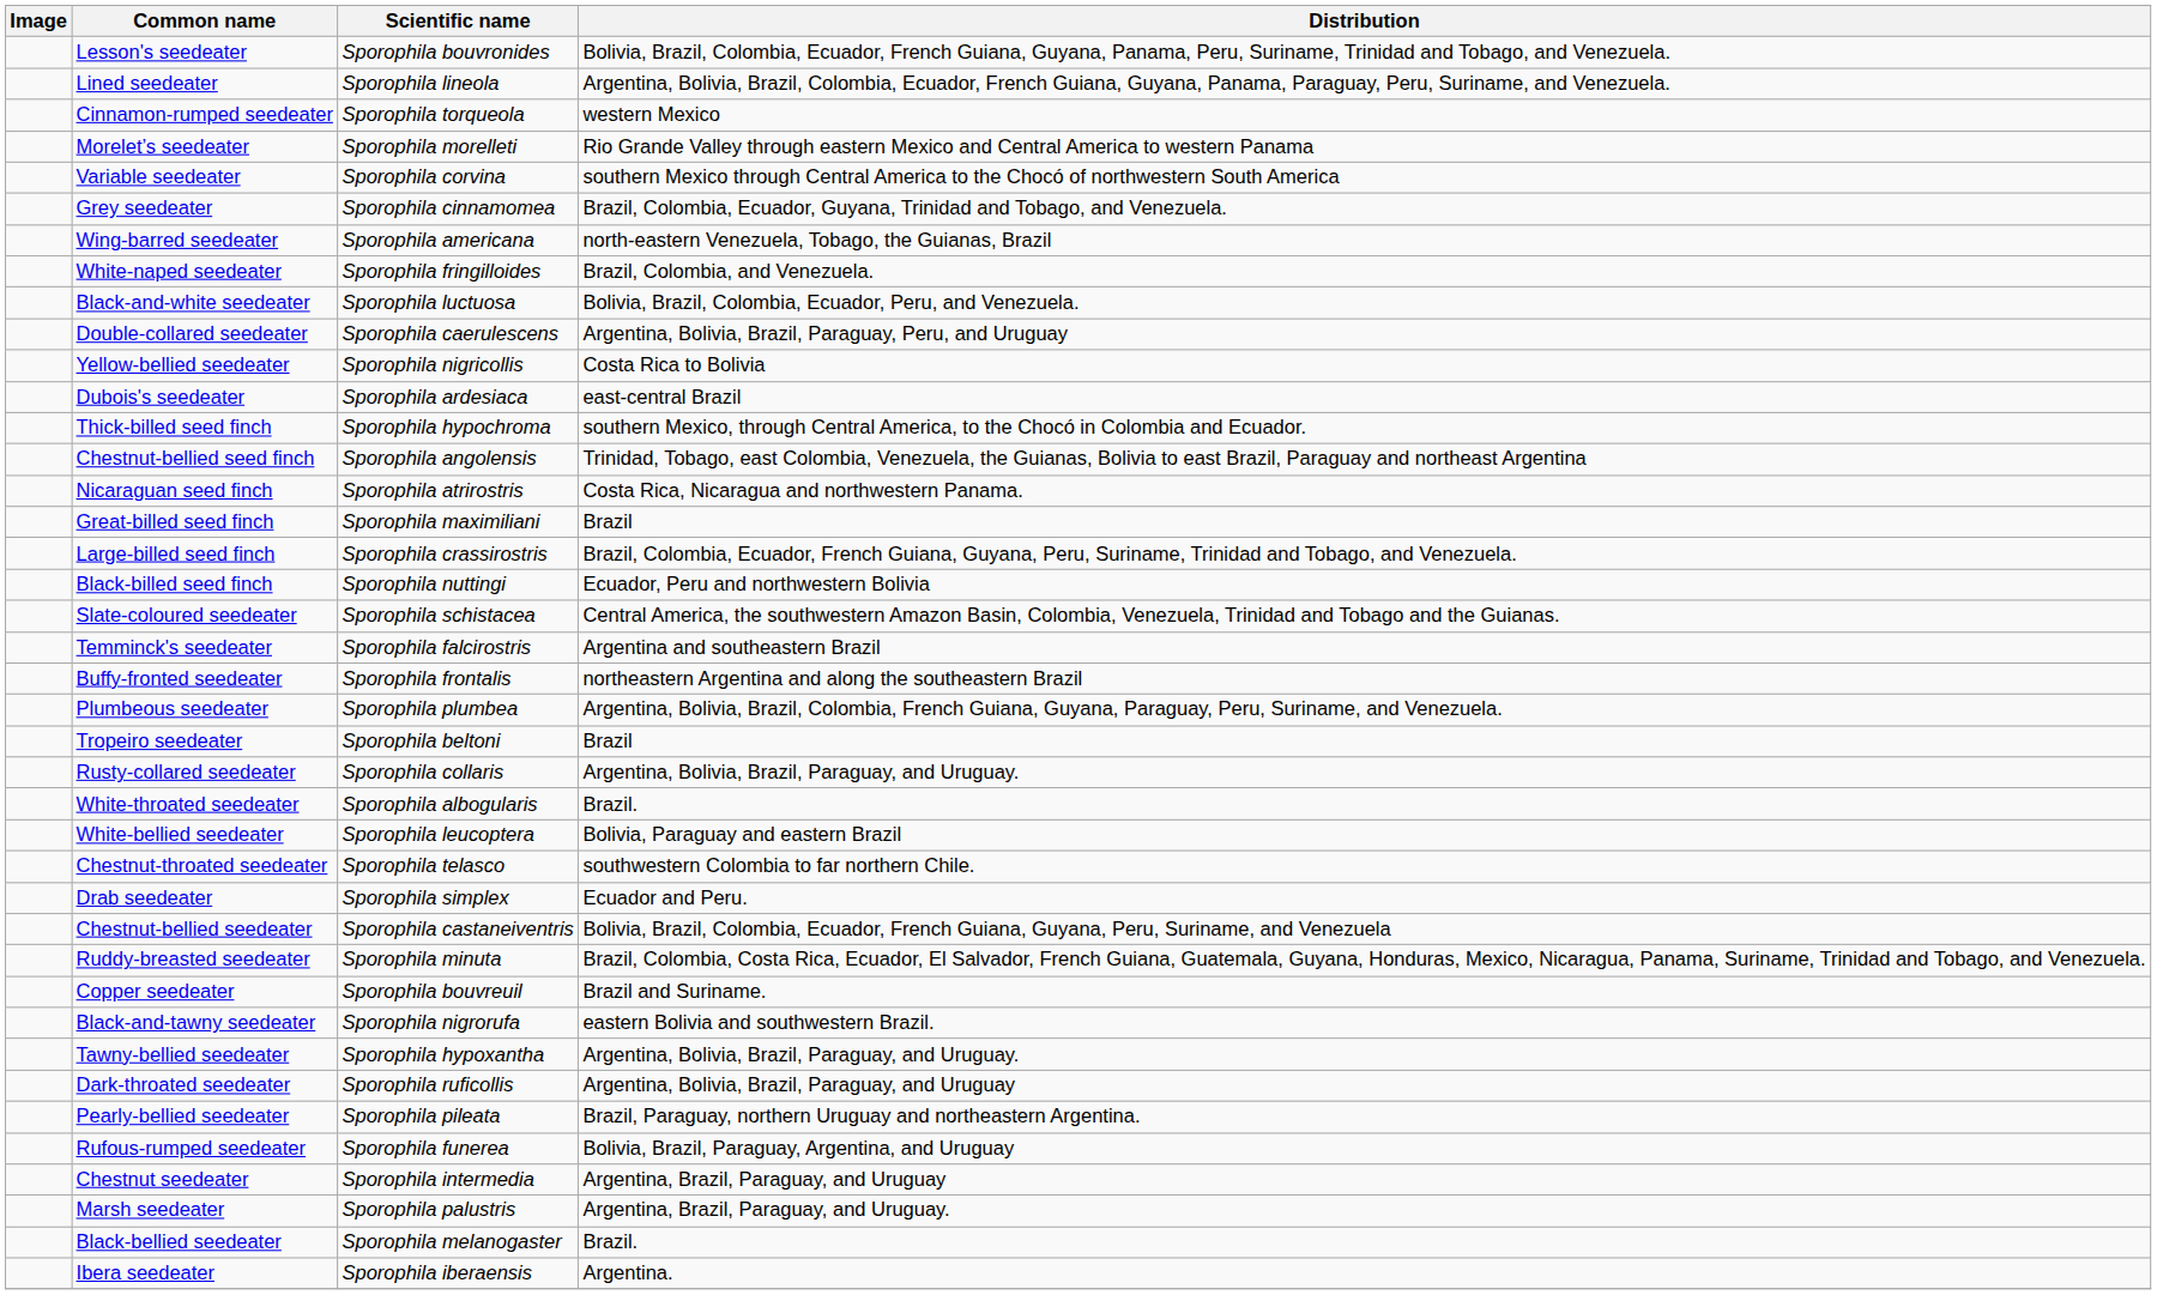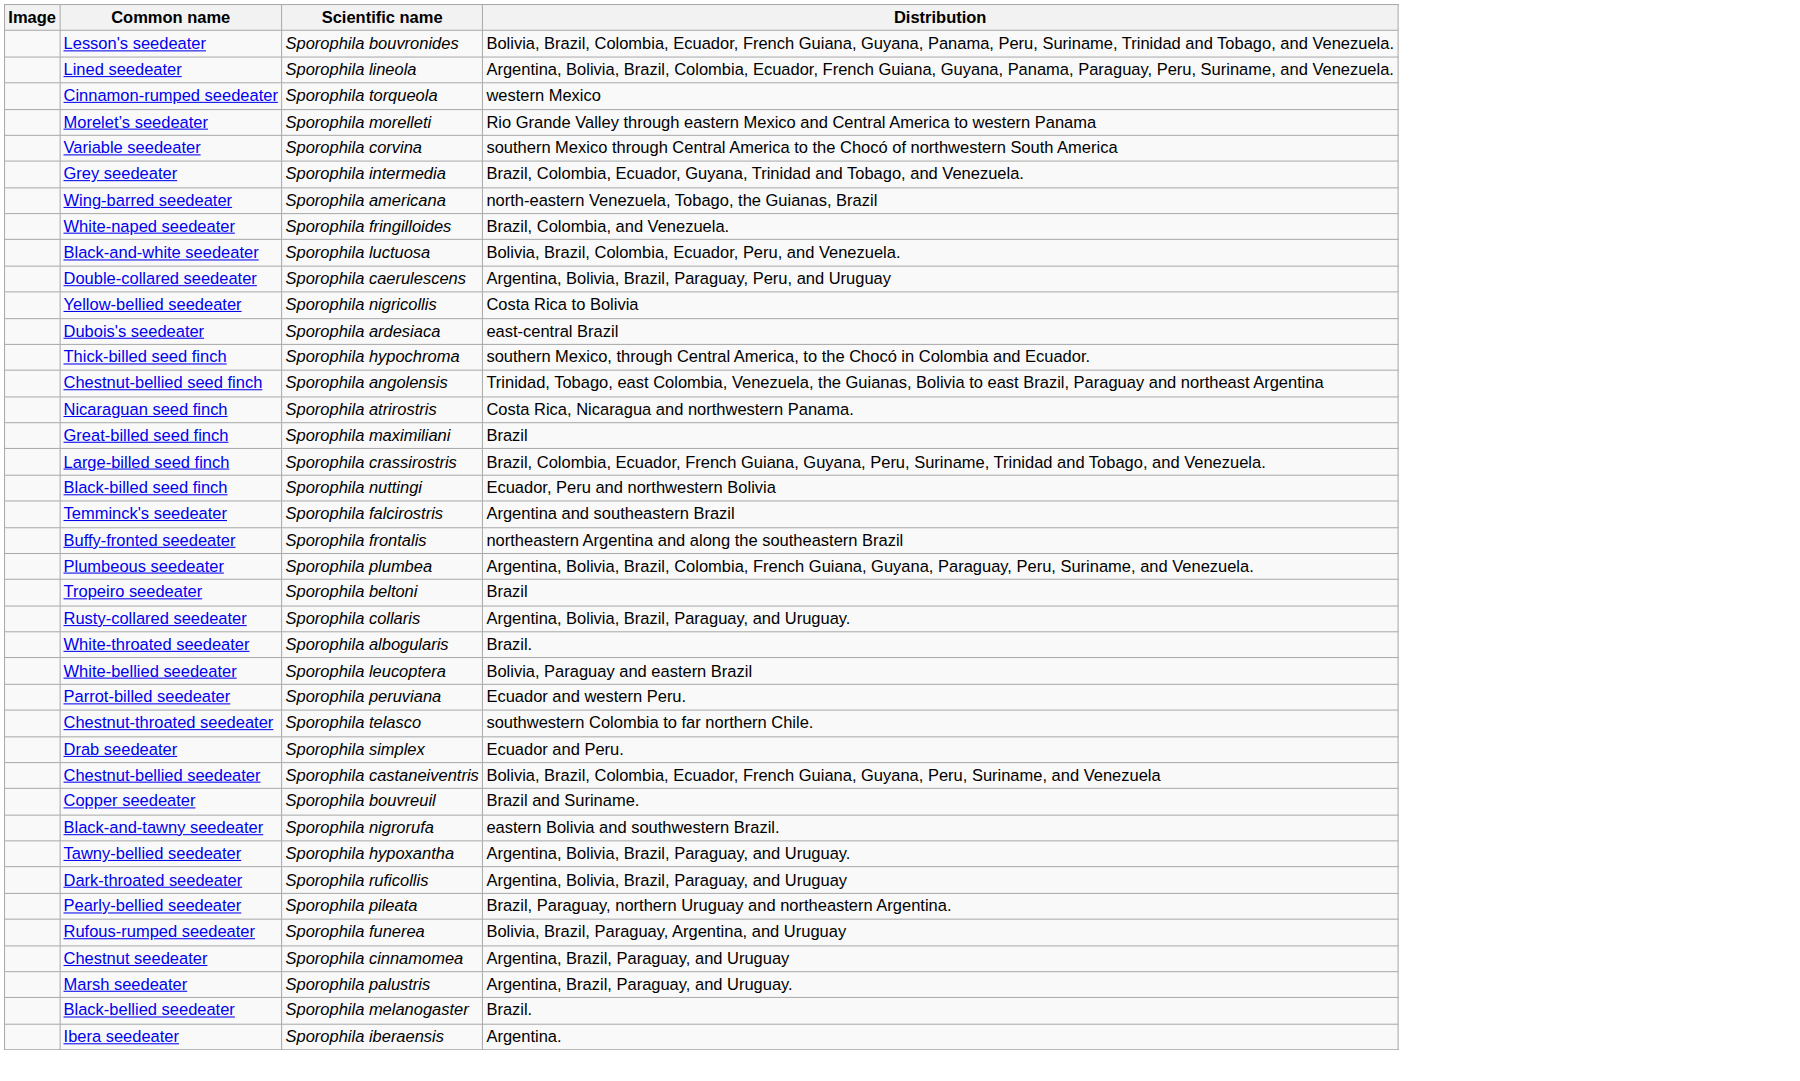 <table class="wikitable collapsible">
 <tr>
 <th>Image</th>
 <th>Common name</th>
 <th>Scientific name</th>
 <th>Distribution</th>
 </tr>
 <tr>
 <td></td>
 <td><a href='#'>Lesson's seedeater</a></td>
 <td><em>Sporophila bouvronides</em></td>
 <td>Bolivia, Brazil, Colombia, Ecuador, French Guiana, Guyana, Panama, Peru, Suriname, Trinidad and Tobago, and Venezuela.</td>
 </tr>
 <tr>
 <td></td>
 <td><a href='#'>Lined seedeater</a></td>
 <td><em>Sporophila lineola</em></td>
 <td>Argentina, Bolivia, Brazil, Colombia, Ecuador, French Guiana, Guyana, Panama, Paraguay, Peru, Suriname, and Venezuela.</td>
 </tr>
 <tr>
 <td></td>
 <td><a href='#'>Cinnamon-rumped seedeater</a></td>
 <td><em>Sporophila torqueola</em></td>
 <td>western Mexico</td>
 </tr>
 <tr>
 <td></td>
 <td><a href='#'>Morelet’s seedeater</a></td>
 <td><em>Sporophila morelleti</em></td>
 <td>Rio Grande Valley through eastern Mexico and Central America to western Panama</td>
 </tr>
 <tr>
 <td></td>
 <td><a href='#'>Variable seedeater</a></td>
 <td><em>Sporophila corvina</em></td>
 <td>southern Mexico through Central America to the Chocó of northwestern South America</td>
 </tr>
 <tr>
 <td></td>
 <td><a href='#'>Grey seedeater</a></td>
-<td><em>Sporophila cinnamomea</em></td>
+<td><em>Sporophila intermedia</em></td>
 <td>Brazil, Colombia, Ecuador, Guyana, Trinidad and Tobago, and Venezuela.</td>
 </tr>
 <tr>
 <td></td>
 <td><a href='#'>Wing-barred seedeater</a></td>
 <td><em>Sporophila americana</em></td>
 <td>north-eastern Venezuela, Tobago, the Guianas, Brazil</td>
 </tr>
 <tr>
 <td></td>
 <td><a href='#'>White-naped seedeater</a></td>
 <td><em>Sporophila  fringilloides</em></td>
 <td>Brazil, Colombia, and Venezuela.</td>
 </tr>
 <tr>
 <td></td>
 <td><a href='#'>Black-and-white seedeater</a></td>
 <td><em>Sporophila luctuosa</em></td>
 <td>Bolivia, Brazil, Colombia, Ecuador, Peru, and Venezuela.</td>
 </tr>
 <tr>
 <td></td>
 <td><a href='#'>Double-collared seedeater</a></td>
 <td><em>Sporophila caerulescens</em></td>
 <td>Argentina, Bolivia, Brazil, Paraguay, Peru, and Uruguay</td>
 </tr>
 <tr>
 <td></td>
 <td><a href='#'>Yellow-bellied seedeater</a></td>
 <td><em>Sporophila nigricollis</em></td>
 <td>Costa Rica to Bolivia</td>
 </tr>
 <tr>
 <td></td>
 <td><a href='#'>Dubois's seedeater</a></td>
 <td><em>Sporophila ardesiaca</em></td>
 <td>east-central Brazil</td>
 </tr>
 <tr>
 <td></td>
 <td><a href='#'>Thick-billed seed finch</a></td>
 <td><em>Sporophila hypochroma</em></td>
 <td>southern Mexico, through Central America, to the Chocó in Colombia and Ecuador.</td>
 </tr>
 <tr>
 <td></td>
 <td><a href='#'>Chestnut-bellied seed finch</a></td>
 <td><em>Sporophila angolensis</em></td>
 <td>Trinidad, Tobago, east Colombia, Venezuela, the Guianas, Bolivia to east Brazil, Paraguay and northeast Argentina</td>
 </tr>
 <tr>
 <td></td>
 <td><a href='#'>Nicaraguan seed finch</a></td>
 <td><em>Sporophila atrirostris</em></td>
 <td>Costa Rica, Nicaragua and northwestern Panama.</td>
 </tr>
 <tr>
 <td></td>
 <td><a href='#'>Great-billed seed finch</a></td>
 <td><em>Sporophila maximiliani</em></td>
 <td>Brazil</td>
 </tr>
 <tr>
 <td></td>
 <td><a href='#'>Large-billed seed finch</a></td>
 <td><em>Sporophila crassirostris</em></td>
 <td>Brazil, Colombia, Ecuador, French Guiana, Guyana, Peru, Suriname, Trinidad and Tobago, and Venezuela.</td>
 </tr>
 <tr>
 <td></td>
 <td><a href='#'>Black-billed seed finch</a></td>
 <td><em>Sporophila nuttingi</em></td>
 <td>Ecuador, Peru and northwestern Bolivia</td>
 </tr>
 <tr>
 <td></td>
-<td><a href='#'>Slate-coloured seedeater</a></td>
-<td><em>Sporophila schistacea</em></td>
-<td>Central America, the southwestern Amazon Basin, Colombia, Venezuela, Trinidad and Tobago and the Guianas.</td>
-</tr>
-<tr>
-<td></td>
 <td><a href='#'>Temminck's seedeater</a></td>
 <td><em>Sporophila falcirostris</em></td>
 <td>Argentina and  southeastern Brazil</td>
 </tr>
 <tr>
 <td></td>
 <td><a href='#'>Buffy-fronted seedeater</a></td>
 <td><em>Sporophila frontalis</em></td>
 <td>northeastern Argentina and along the southeastern Brazil</td>
 </tr>
 <tr>
 <td></td>
 <td><a href='#'>Plumbeous seedeater</a></td>
 <td><em>Sporophila plumbea</em></td>
 <td>Argentina, Bolivia, Brazil, Colombia, French Guiana, Guyana, Paraguay, Peru, Suriname, and Venezuela.</td>
 </tr>
 <tr>
 <td></td>
 <td><a href='#'>Tropeiro seedeater</a></td>
 <td><em>Sporophila beltoni</em></td>
 <td>Brazil</td>
 </tr>
 <tr>
 <td></td>
 <td><a href='#'>Rusty-collared seedeater</a></td>
 <td><em>Sporophila collaris</em></td>
 <td>Argentina, Bolivia, Brazil, Paraguay, and Uruguay.</td>
 </tr>
 <tr>
 <td></td>
 <td><a href='#'>White-throated seedeater</a></td>
 <td><em>Sporophila albogularis</em></td>
 <td>Brazil.</td>
 </tr>
 <tr>
 <td></td>
 <td><a href='#'>White-bellied seedeater</a></td>
 <td><em>Sporophila leucoptera</em></td>
 <td>Bolivia, Paraguay and eastern Brazil</td>
 </tr>
 <tr>
 <td></td>
+<td><a href='#'>Parrot-billed seedeater</a></td>
+<td><em>Sporophila peruviana</em></td>
+<td>Ecuador and western Peru.</td>
+</tr>
+<tr>
+<td></td>
 <td><a href='#'>Chestnut-throated seedeater</a></td>
 <td><em>Sporophila telasco</em></td>
 <td>southwestern Colombia to far northern Chile.</td>
 </tr>
 <tr>
 <td></td>
 <td><a href='#'>Drab seedeater</a></td>
 <td><em>Sporophila simplex</em></td>
 <td>Ecuador and Peru.</td>
 </tr>
 <tr>
 <td></td>
 <td><a href='#'>Chestnut-bellied seedeater</a></td>
 <td><em>Sporophila castaneiventris</em></td>
 <td>Bolivia, Brazil, Colombia, Ecuador, French Guiana, Guyana, Peru, Suriname, and Venezuela</td>
-</tr>
-<tr>
-<td></td>
-<td><a href='#'>Ruddy-breasted seedeater</a></td>
-<td><em>Sporophila minuta</em></td>
-<td>Brazil, Colombia, Costa Rica, Ecuador, El Salvador, French Guiana, Guatemala, Guyana, Honduras, Mexico, Nicaragua, Panama, Suriname, Trinidad and Tobago, and Venezuela.</td>
 </tr>
 <tr>
 <td></td>
 <td><a href='#'>Copper seedeater</a></td>
 <td><em>Sporophila bouvreuil</em></td>
 <td>Brazil and Suriname.</td>
 </tr>
 <tr>
 <td></td>
 <td><a href='#'>Black-and-tawny seedeater</a></td>
 <td><em>Sporophila nigrorufa</em></td>
 <td>eastern Bolivia and southwestern Brazil.</td>
 </tr>
 <tr>
 <td></td>
 <td><a href='#'>Tawny-bellied seedeater</a></td>
 <td><em>Sporophila hypoxantha</em></td>
 <td>Argentina, Bolivia, Brazil, Paraguay, and Uruguay.</td>
 </tr>
 <tr>
 <td></td>
 <td><a href='#'>Dark-throated seedeater</a></td>
 <td><em>Sporophila ruficollis</em></td>
 <td>Argentina, Bolivia, Brazil, Paraguay, and Uruguay</td>
 </tr>
 <tr>
 <td></td>
 <td><a href='#'>Pearly-bellied seedeater</a></td>
 <td><em>Sporophila pileata</em></td>
 <td>Brazil, Paraguay, northern Uruguay and northeastern Argentina.</td>
 </tr>
 <tr>
 <td></td>
 <td><a href='#'>Rufous-rumped seedeater</a></td>
 <td><em>Sporophila funerea</em></td>
 <td>Bolivia, Brazil,  Paraguay, Argentina, and Uruguay</td>
 </tr>
 <tr>
 <td></td>
 <td><a href='#'>Chestnut seedeater</a></td>
-<td><em>Sporophila intermedia</em></td>
+<td><em>Sporophila cinnamomea</em></td>
 <td>Argentina, Brazil, Paraguay, and Uruguay</td>
 </tr>
 <tr>
 <td></td>
 <td><a href='#'>Marsh seedeater</a></td>
 <td><em>Sporophila palustris</em></td>
 <td>Argentina, Brazil, Paraguay, and Uruguay.</td>
 </tr>
 <tr>
 <td></td>
 <td><a href='#'>Black-bellied seedeater</a></td>
 <td><em>Sporophila melanogaster</em></td>
 <td>Brazil.</td>
 </tr>
 <tr>
 <td></td>
 <td><a href='#'>Ibera seedeater</a></td>
 <td><em>Sporophila iberaensis</em></td>
 <td>Argentina.</td>
 </tr>
 <tr>
 </tr>
 </table>
